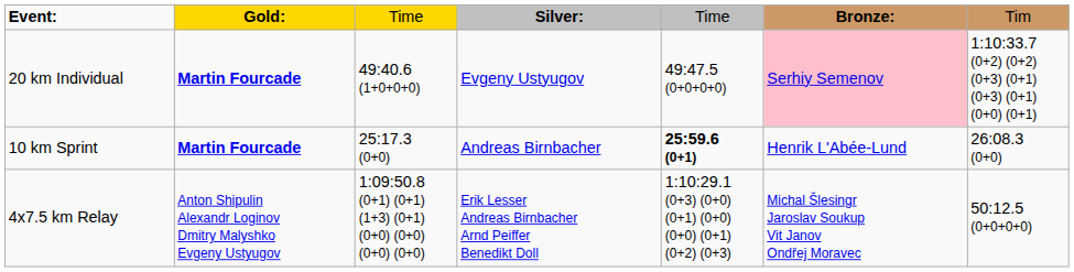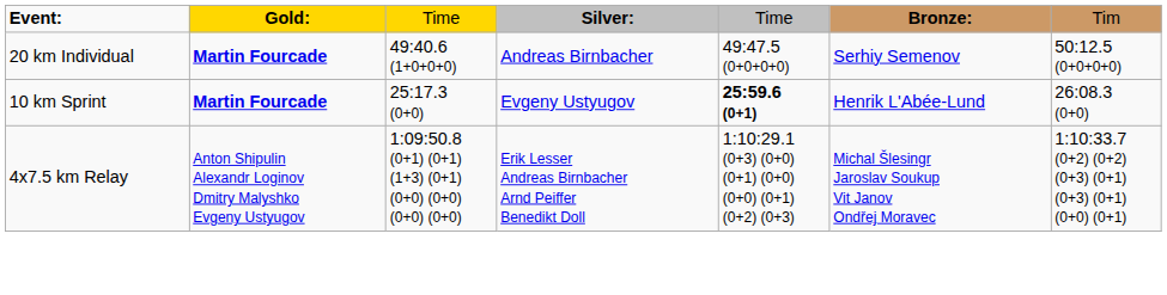 <table class="wikitable" width=85%>
 <tr>
 <td><strong>Event:</strong></td>
 <td style="text-align:center;background-color:gold;"><strong>Gold:</strong></td>
 <td style="text-align:center;background-color:gold;">Time</td>
 <td style="text-align:center;background-color:silver;"><strong>Silver:</strong></td>
 <td style="text-align:center;background-color:silver;">Time</td>
 <td style="text-align:center;background-color:#CC9966;"><strong>Bronze:</strong></td>
 <td style="text-align:center;background-color:#CC9966;">Tim</td>
 </tr>
 <tr>
 <td>20 km Individual<br></td>
 <td><strong><a href='#'>Martin Fourcade</a></strong><br><small></small></td>
 <td>49:40.6<br><small>(1+0+0+0)</small></td>
-<td><a href='#'>Evgeny Ustyugov</a><br><small></small></td>
+<td><a href='#'>Andreas Birnbacher</a><br><small></small></td>
 <td>49:47.5<br><small>(0+0+0+0)</small></td>
-<td style="background: pink;"><a href='#'>Serhiy Semenov</a><br><small></small></td>
-<td>1:10:33.7<br><small>(0+2) (0+2)<br>(0+3) (0+1)<br>(0+3) (0+1)<br>(0+0) (0+1)</small></td>
+<td><a href='#'>Serhiy Semenov</a><br><small></small></td>
+<td>50:12.5<br><small>(0+0+0+0)</small></td>
 </tr>
 <tr>
 <td>10 km Sprint<br></td>
 <td><strong><a href='#'>Martin Fourcade</a></strong><br><small></small></td>
 <td>25:17.3<br><small>(0+0)</small></td>
-<td><a href='#'>Andreas Birnbacher</a><br><small></small></td>
+<td><a href='#'>Evgeny Ustyugov</a><br><small></small></td>
 <td><strong>25:59.6<br><small>(0+1)</small></strong></td>
 <td><a href='#'>Henrik L'Abée-Lund</a><br><small></small></td>
 <td>26:08.3<br><small>(0+0)</small></td>
 </tr>
 <tr>
 <td>4x7.5 km Relay<br></td>
 <td><strong></strong>  <br><small><a href='#'>Anton Shipulin</a><br><a href='#'>Alexandr Loginov</a><br><a href='#'>Dmitry Malyshko</a><br><a href='#'>Evgeny Ustyugov</a></small></td>
 <td>1:09:50.8<br><small>(0+1) (0+1)<br>(1+3) (0+1)<br>(0+0) (0+0)<br>(0+0) (0+0)</small></td>
 <td>  <br><small><a href='#'>Erik Lesser</a><br><a href='#'>Andreas Birnbacher</a><br><a href='#'>Arnd Peiffer</a><br><a href='#'>Benedikt Doll</a></small></td>
 <td>1:10:29.1<br><small>(0+3) (0+0)<br>(0+1) (0+0)<br>(0+0) (0+1)<br>(0+2) (0+3)</small></td>
 <td>  <br><small><a href='#'>Michal Šlesingr</a><br><a href='#'>Jaroslav Soukup</a><br><a href='#'>Vit Janov</a><br><a href='#'>Ondřej Moravec</a></small></td>
-<td>50:12.5<br><small>(0+0+0+0)</small></td>
+<td>1:10:33.7<br><small>(0+2) (0+2)<br>(0+3) (0+1)<br>(0+3) (0+1)<br>(0+0) (0+1)</small></td>
 </tr>
 </table>
